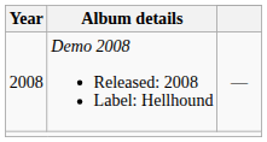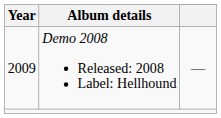 <table class="wikitable">
 <tr>
 <th rowspan="2">Year</th>
 <th rowspan="2">Album details</th>
 </tr>
 <tr>
 <th style="width:3em;font-size:75%"></th>
 </tr>
 <tr>
-<td>2008</td>
+<td>2009</td>
 <td><em>Demo 2008</em><br><ul><li>Released: 2008</li><li>Label: Hellhound</li></ul></td>
 <td align="center">—</td>
 </tr>
 <tr>
 <td align="center" colspan="3" style="font-size: 8pt"></td>
 </tr>
 </table>
